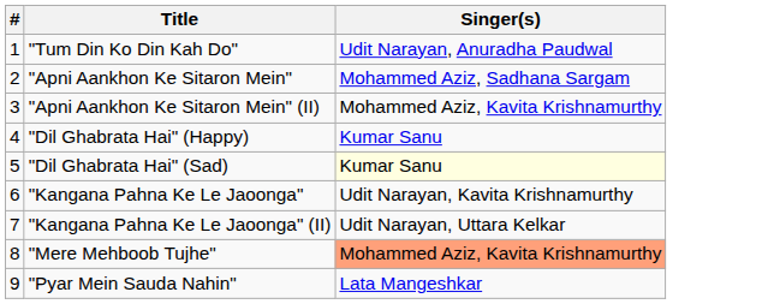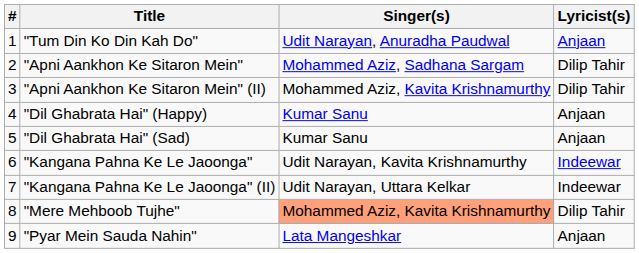 <table class="wikitable">
 <tr>
 <th>#</th>
 <th>Title</th>
 <th>Singer(s)</th>
+<th>Lyricist(s)</th>
 </tr>
 <tr>
 <td>1</td>
 <td>"Tum Din Ko Din Kah Do"</td>
 <td><a href='#'>Udit Narayan</a>, <a href='#'>Anuradha Paudwal</a></td>
+<td><a href='#'>Anjaan</a></td>
 </tr>
 <tr>
 <td>2</td>
 <td>"Apni Aankhon Ke Sitaron Mein"</td>
 <td><a href='#'>Mohammed Aziz</a>, <a href='#'>Sadhana Sargam</a></td>
+<td>Dilip Tahir</td>
 </tr>
 <tr>
 <td>3</td>
 <td>"Apni Aankhon Ke Sitaron Mein" (II)</td>
 <td>Mohammed Aziz, <a href='#'>Kavita Krishnamurthy</a></td>
+<td>Dilip Tahir</td>
 </tr>
 <tr>
 <td>4</td>
 <td>"Dil Ghabrata Hai" (Happy)</td>
 <td><a href='#'>Kumar Sanu</a></td>
+<td>Anjaan</td>
 </tr>
 <tr>
 <td>5</td>
 <td>"Dil Ghabrata Hai" (Sad)</td>
-<td style="background: lightyellow;">Kumar Sanu</td>
+<td>Kumar Sanu</td>
+<td>Anjaan</td>
 </tr>
 <tr>
 <td>6</td>
 <td>"Kangana Pahna Ke Le Jaoonga"</td>
 <td>Udit Narayan, Kavita Krishnamurthy</td>
+<td><a href='#'>Indeewar</a></td>
 </tr>
 <tr>
 <td>7</td>
 <td>"Kangana Pahna Ke Le Jaoonga" (II)</td>
 <td>Udit Narayan, Uttara Kelkar</td>
+<td>Indeewar</td>
 </tr>
 <tr>
 <td>8</td>
 <td>"Mere Mehboob Tujhe"</td>
 <td style="background: lightsalmon;">Mohammed Aziz, Kavita Krishnamurthy</td>
+<td>Dilip Tahir</td>
 </tr>
 <tr>
 <td>9</td>
 <td>"Pyar Mein Sauda Nahin"</td>
 <td><a href='#'>Lata Mangeshkar</a></td>
+<td>Anjaan</td>
 </tr>
 </table>
